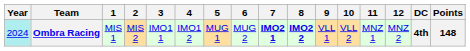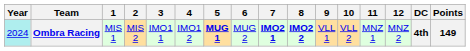 <table class="wikitable" style="text-align:center; font-size:85%">
 <tr>
 <th>Year</th>
 <th>Team</th>
 <th>1</th>
 <th>2</th>
 <th>3</th>
 <th>4</th>
 <th>5</th>
 <th>6</th>
 <th>7</th>
 <th>8</th>
 <th>9</th>
 <th>10</th>
 <th>11</th>
 <th>12</th>
 <th>DC</th>
 <th>Points</th>
 </tr>
 <tr>
 <td style="background: paleturquoise;"><a href='#'>2024</a></td>
 <th><a href='#'>Ombra Racing</a></th>
 <td style="background:#DFFFDF;"><a href='#'>MIS<br>1</a><br></td>
 <td style="background:#FFDF9F;"><a href='#'>MIS<br>2</a><br></td>
 <td style="background:#DFFFDF;"><a href='#'>IMO1<br>1</a><br></td>
 <td style="background:#DFFFDF;"><a href='#'>IMO1<br>2</a><br></td>
-<td style="background:#FFDF9F;"><a href='#'>MUG<br>1</a><br></td>
+<td style="background:#FFDF9F;"><strong><a href='#'>MUG<br>1</a><br></strong></td>
 <td style="background:#DFFFDF;"><a href='#'>MUG<br>2</a><br></td>
 <td style="background:#DFFFDF;"><strong><a href='#'>IMO2<br>1</a></strong><br></td>
 <td style="background:#DFFFDF;"><strong><a href='#'>IMO2<br>2</a></strong><br></td>
 <td style="background:#FFDF9F;"><a href='#'>VLL<br>1</a><br></td>
 <td style="background:#FFDF9F;"><a href='#'>VLL<br>2</a><br></td>
 <td style="background:#DFFFDF;"><a href='#'>MNZ<br>1</a><br></td>
 <td style="background:#DFFFDF;"><a href='#'>MNZ<br>2</a><br></td>
 <th style="background:#;">4th</th>
-<th style="background:#;">148</th>
+<th style="background:#;">149</th>
 </tr>
 </table>
